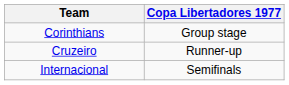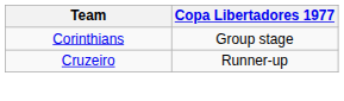 <table class="wikitable">
 <tr>
 <th width= 50%>Team</th>
 <th width= 50%><a href='#'>Copa Libertadores 1977</a></th>
 </tr>
 <tr align="center">
 <td><a href='#'>Corinthians</a></td>
 <td>Group stage</td>
 </tr>
 <tr align="center">
 <td><a href='#'>Cruzeiro</a></td>
 <td>Runner-up</td>
 </tr>
-<tr align="center">
-<td><a href='#'>Internacional</a></td>
-<td>Semifinals</td>
-</tr>
 </table>
